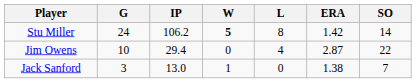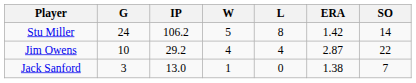 <table class="wikitable sortable">
 <tr>
 <th bgcolor="#DDDDFF" width="16%">Player</th>
 <th bgcolor="#DDDDFF" width="9%">G</th>
 <th bgcolor="#DDDDFF" width="9%">IP</th>
 <th bgcolor="#DDDDFF" width="9%">W</th>
 <th bgcolor="#DDDDFF" width="9%">L</th>
 <th bgcolor="#DDDDFF" width="9%">ERA</th>
 <th bgcolor="#DDDDFF" width="9%">SO</th>
 </tr>
 <tr align="center">
 <td><a href='#'>Stu Miller</a></td>
 <td>24</td>
 <td>106.2</td>
-<td><strong>5</strong></td>
+<td>5</td>
 <td>8</td>
 <td>1.42</td>
 <td>14</td>
 </tr>
 <tr align="center">
 <td><a href='#'>Jim Owens</a></td>
 <td>10</td>
-<td>29.4</td>
-<td>0</td>
+<td>29.2</td>
+<td>4</td>
 <td>4</td>
 <td>2.87</td>
 <td>22</td>
 </tr>
 <tr align="center">
 <td><a href='#'>Jack Sanford</a></td>
 <td>3</td>
 <td>13.0</td>
 <td>1</td>
 <td>0</td>
 <td>1.38</td>
 <td>7</td>
 </tr>
 </table>
